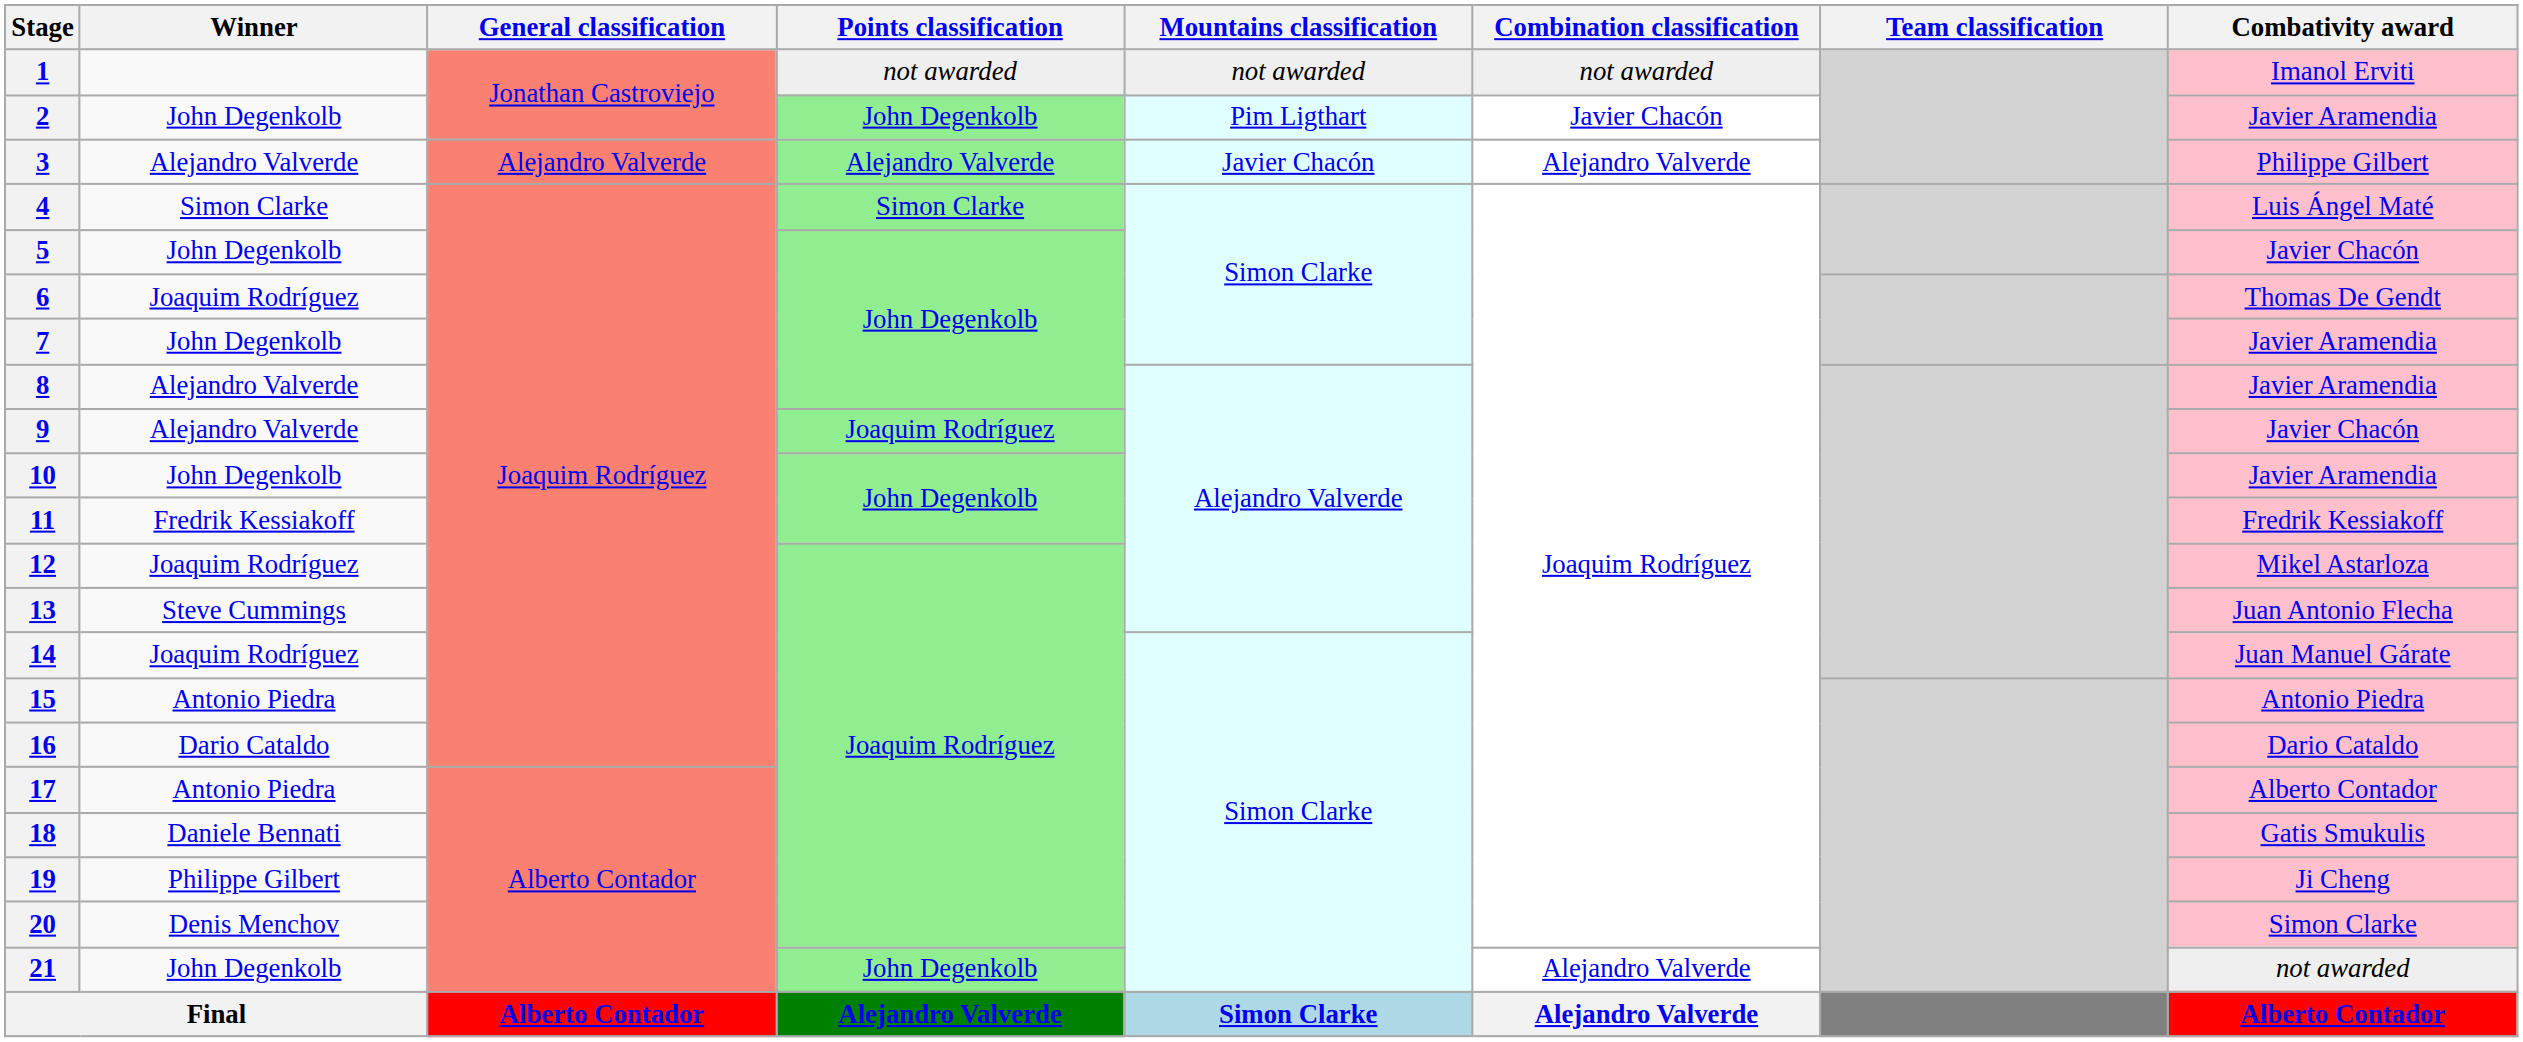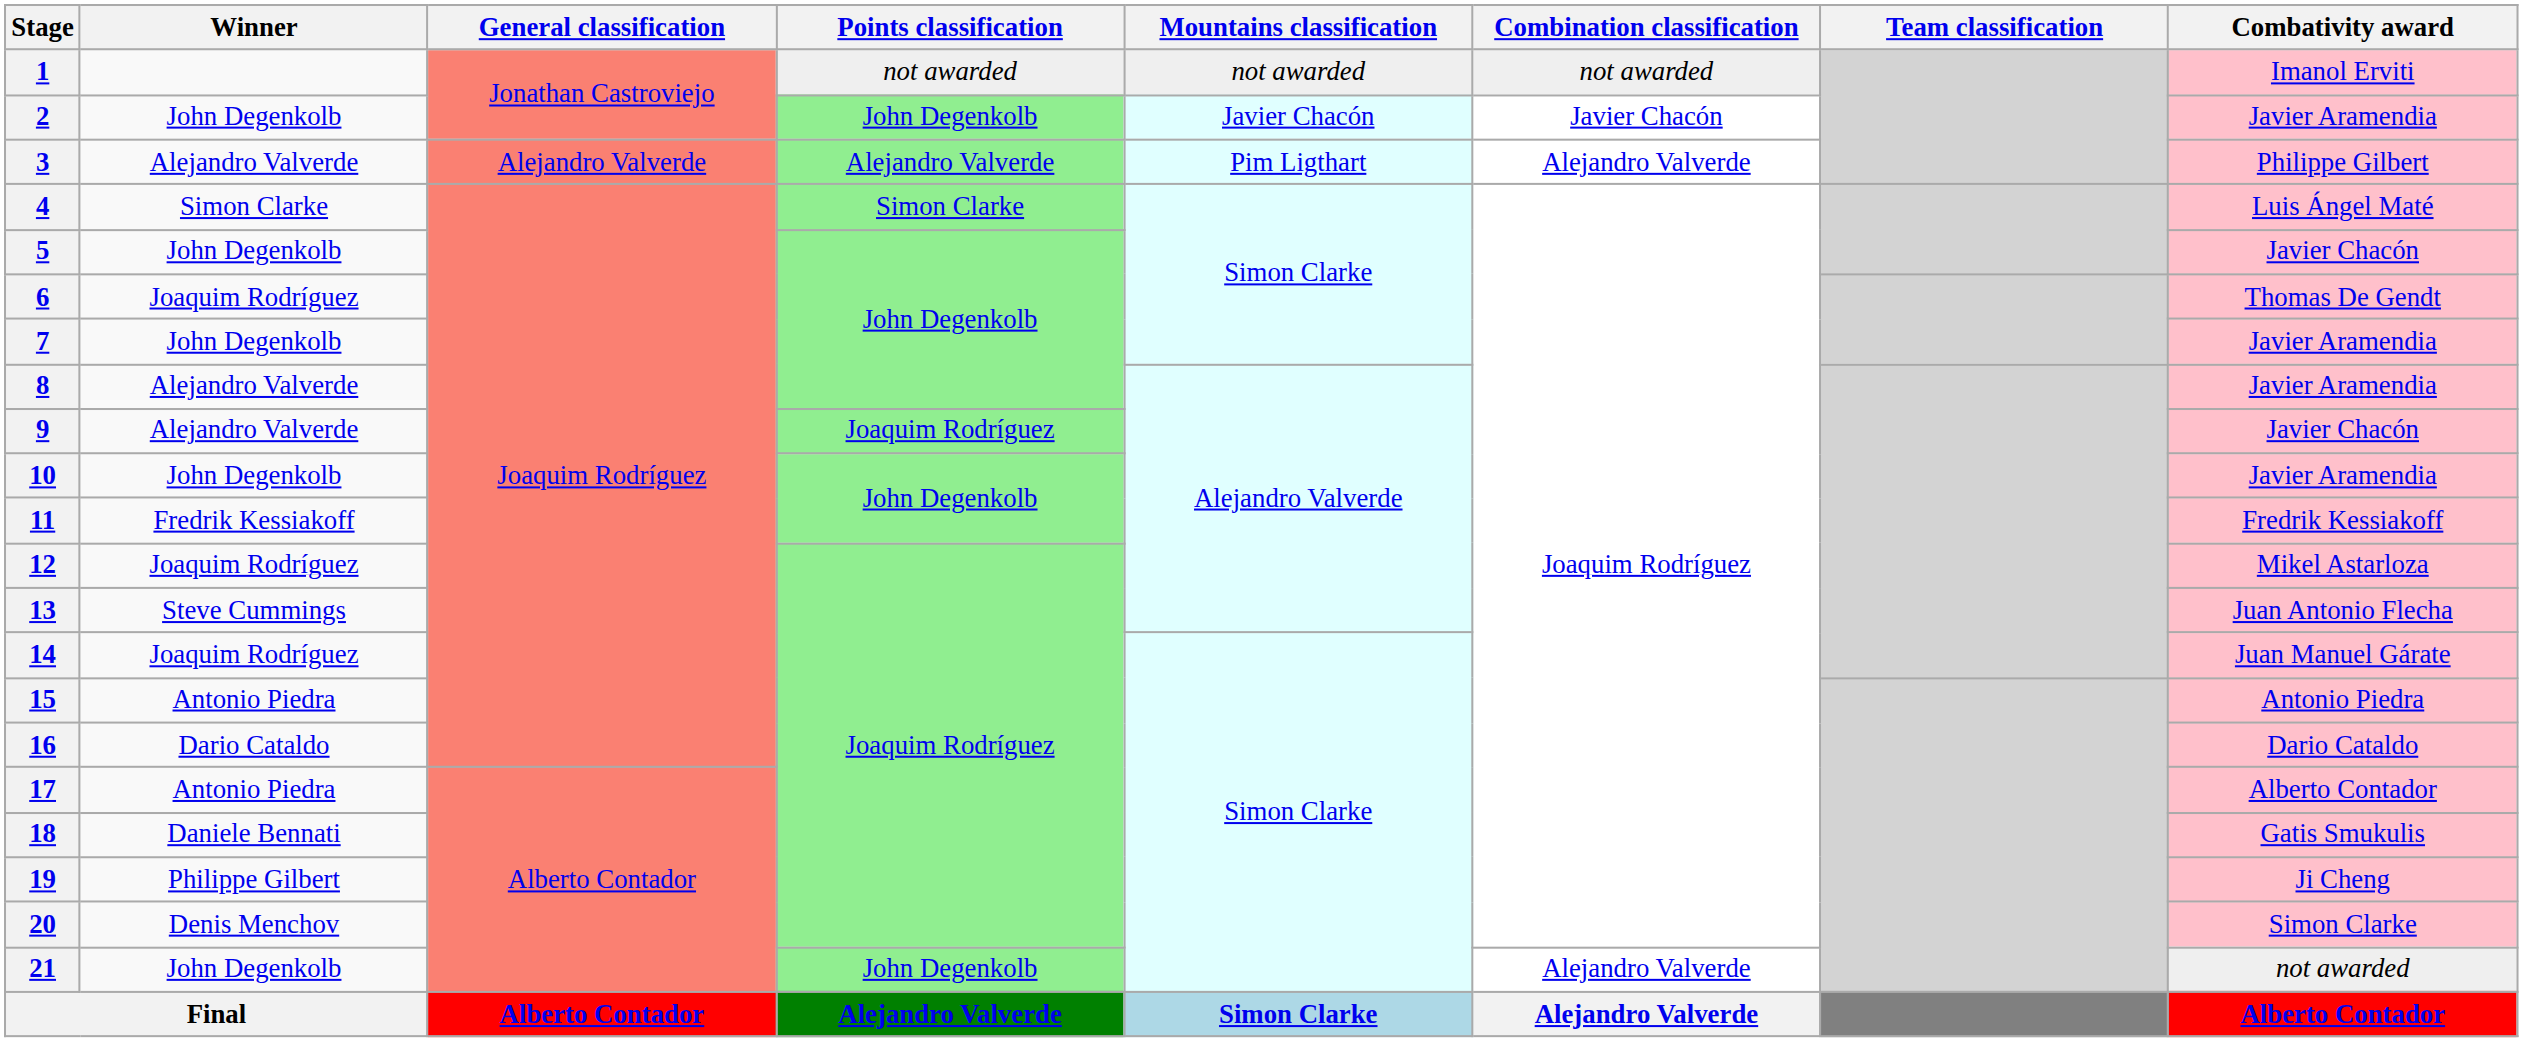 <table class="wikitable" style="text-align: center; font-size:smaller;">
 <tr>
 <th width="1%">Stage</th>
 <th width="14%">Winner</th>
 <th width="14%"><a href='#'>General classification</a><br></th>
 <th width="14%"><a href='#'>Points classification</a><br></th>
 <th width="14%"><a href='#'>Mountains classification</a><br></th>
 <th width="14%"><a href='#'>Combination classification</a><br></th>
 <th width="14%"><a href='#'>Team classification</a></th>
 <th width="14%">Combativity award</th>
 </tr>
 <tr>
 <th><a href='#'>1</a></th>
 <td></td>
 <td style="background:salmon;" rowspan=2><a href='#'>Jonathan Castroviejo</a></td>
 <td style="background:#EFEFEF;"><em>not awarded</em></td>
 <td style="background:#EFEFEF;"><em>not awarded</em></td>
 <td style="background:#EFEFEF;"><em>not awarded</em></td>
 <td style="background:lightgrey;" rowspan=3></td>
 <td style="background:pink;"><a href='#'>Imanol Erviti</a></td>
 </tr>
 <tr>
 <th><a href='#'>2</a></th>
 <td><a href='#'>John Degenkolb</a></td>
 <td style="background:lightgreen;"><a href='#'>John Degenkolb</a></td>
-<td style="background:lightcyan;"><a href='#'>Pim Ligthart</a></td>
+<td style="background:lightcyan;"><a href='#'>Javier Chacón</a></td>
 <td style="background:white;"><a href='#'>Javier Chacón</a></td>
 <td style="background:pink;"><a href='#'>Javier Aramendia</a></td>
 </tr>
 <tr>
 <th><a href='#'>3</a></th>
 <td><a href='#'>Alejandro Valverde</a></td>
 <td style="background:salmon;"><a href='#'>Alejandro Valverde</a></td>
 <td style="background:lightgreen;"><a href='#'>Alejandro Valverde</a></td>
-<td style="background:lightcyan;"><a href='#'>Javier Chacón</a></td>
+<td style="background:lightcyan;"><a href='#'>Pim Ligthart</a></td>
 <td style="background:white;"><a href='#'>Alejandro Valverde</a></td>
 <td style="background:pink;"><a href='#'>Philippe Gilbert</a></td>
 </tr>
 <tr>
 <th><a href='#'>4</a></th>
 <td><a href='#'>Simon Clarke</a></td>
 <td style="background:salmon;" rowspan=13><a href='#'>Joaquim Rodríguez</a></td>
 <td style="background:lightgreen;"><a href='#'>Simon Clarke</a></td>
 <td style="background:lightcyan;" rowspan=4><a href='#'>Simon Clarke</a></td>
 <td style="background:white;" rowspan=17><a href='#'>Joaquim Rodríguez</a></td>
 <td style="background:lightgrey;" rowspan=2></td>
 <td style="background:pink;"><a href='#'>Luis Ángel Maté</a></td>
 </tr>
 <tr>
 <th><a href='#'>5</a></th>
 <td><a href='#'>John Degenkolb</a></td>
 <td style="background:lightgreen;" rowspan=4><a href='#'>John Degenkolb</a></td>
 <td style="background:pink;"><a href='#'>Javier Chacón</a></td>
 </tr>
 <tr>
 <th><a href='#'>6</a></th>
 <td><a href='#'>Joaquim Rodríguez</a></td>
 <td style="background:lightgrey;" rowspan=2></td>
 <td style="background:pink;"><a href='#'>Thomas De Gendt</a></td>
 </tr>
 <tr>
 <th><a href='#'>7</a></th>
 <td><a href='#'>John Degenkolb</a></td>
 <td style="background:pink;"><a href='#'>Javier Aramendia</a></td>
 </tr>
 <tr>
 <th><a href='#'>8</a></th>
 <td><a href='#'>Alejandro Valverde</a></td>
 <td style="background:lightcyan;" rowspan=6><a href='#'>Alejandro Valverde</a></td>
 <td style="background:lightgrey;" rowspan=7></td>
 <td style="background:pink;"><a href='#'>Javier Aramendia</a></td>
 </tr>
 <tr>
 <th><a href='#'>9</a></th>
 <td><a href='#'>Alejandro Valverde</a></td>
 <td style="background:lightgreen;"><a href='#'>Joaquim Rodríguez</a></td>
 <td style="background:pink;"><a href='#'>Javier Chacón</a></td>
 </tr>
 <tr>
 <th><a href='#'>10</a></th>
 <td><a href='#'>John Degenkolb</a></td>
 <td style="background:lightgreen;" rowspan=2><a href='#'>John Degenkolb</a></td>
 <td style="background:pink;"><a href='#'>Javier Aramendia</a></td>
 </tr>
 <tr>
 <th><a href='#'>11</a></th>
 <td><a href='#'>Fredrik Kessiakoff</a></td>
 <td style="background:pink;"><a href='#'>Fredrik Kessiakoff</a></td>
 </tr>
 <tr>
 <th><a href='#'>12</a></th>
 <td><a href='#'>Joaquim Rodríguez</a></td>
 <td style="background:lightgreen;" rowspan=9><a href='#'>Joaquim Rodríguez</a></td>
 <td style="background:pink;"><a href='#'>Mikel Astarloza</a></td>
 </tr>
 <tr>
 <th><a href='#'>13</a></th>
 <td><a href='#'>Steve Cummings</a></td>
 <td style="background:pink;"><a href='#'>Juan Antonio Flecha</a></td>
 </tr>
 <tr>
 <th><a href='#'>14</a></th>
 <td><a href='#'>Joaquim Rodríguez</a></td>
 <td style="background:lightcyan;" rowspan=8><a href='#'>Simon Clarke</a></td>
 <td style="background:pink;"><a href='#'>Juan Manuel Gárate</a></td>
 </tr>
 <tr>
 <th><a href='#'>15</a></th>
 <td><a href='#'>Antonio Piedra</a></td>
 <td style="background:lightgrey;" rowspan=7></td>
 <td style="background:pink;"><a href='#'>Antonio Piedra</a></td>
 </tr>
 <tr>
 <th><a href='#'>16</a></th>
 <td><a href='#'>Dario Cataldo</a></td>
 <td style="background:pink;"><a href='#'>Dario Cataldo</a></td>
 </tr>
 <tr>
 <th><a href='#'>17</a></th>
 <td><a href='#'>Antonio Piedra</a></td>
 <td style="background:salmon;" rowspan=5><a href='#'>Alberto Contador</a></td>
 <td style="background:pink;"><a href='#'>Alberto Contador</a></td>
 </tr>
 <tr>
 <th><a href='#'>18</a></th>
 <td><a href='#'>Daniele Bennati</a></td>
 <td style="background:pink;"><a href='#'>Gatis Smukulis</a></td>
 </tr>
 <tr>
 <th><a href='#'>19</a></th>
 <td><a href='#'>Philippe Gilbert</a></td>
 <td style="background:pink;"><a href='#'>Ji Cheng</a></td>
 </tr>
 <tr>
 <th><a href='#'>20</a></th>
 <td><a href='#'>Denis Menchov</a></td>
 <td style="background:pink;"><a href='#'>Simon Clarke</a></td>
 </tr>
 <tr>
 <th><a href='#'>21</a></th>
 <td><a href='#'>John Degenkolb</a></td>
 <td style="background:lightgreen;"><a href='#'>John Degenkolb</a></td>
 <td style="background:white;"><a href='#'>Alejandro Valverde</a></td>
 <td style="background:#EFEFEF;"><em>not awarded</em></td>
 </tr>
 <tr>
 <th colspan=2><strong>Final</strong></th>
 <th style="background:red;"><a href='#'>Alberto Contador</a></th>
 <th style="background:green;"><a href='#'>Alejandro Valverde</a></th>
 <th style="background:lightblue;"><a href='#'>Simon Clarke</a></th>
 <th style="background:offwhite;"><a href='#'>Alejandro Valverde</a></th>
 <th style="background:grey;"></th>
 <th style="background:red;"><a href='#'>Alberto Contador</a></th>
 </tr>
 </table>
